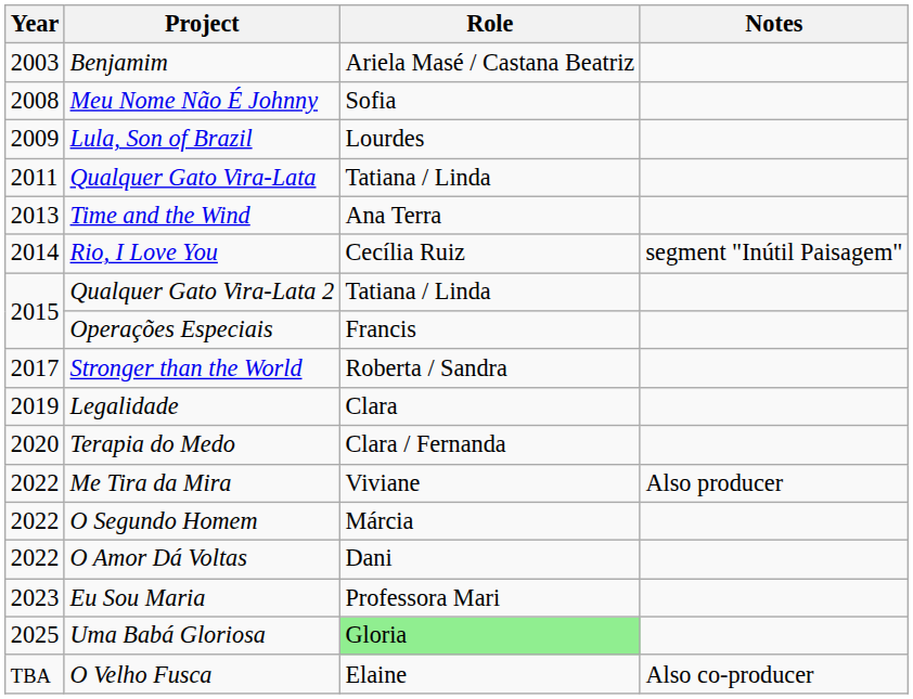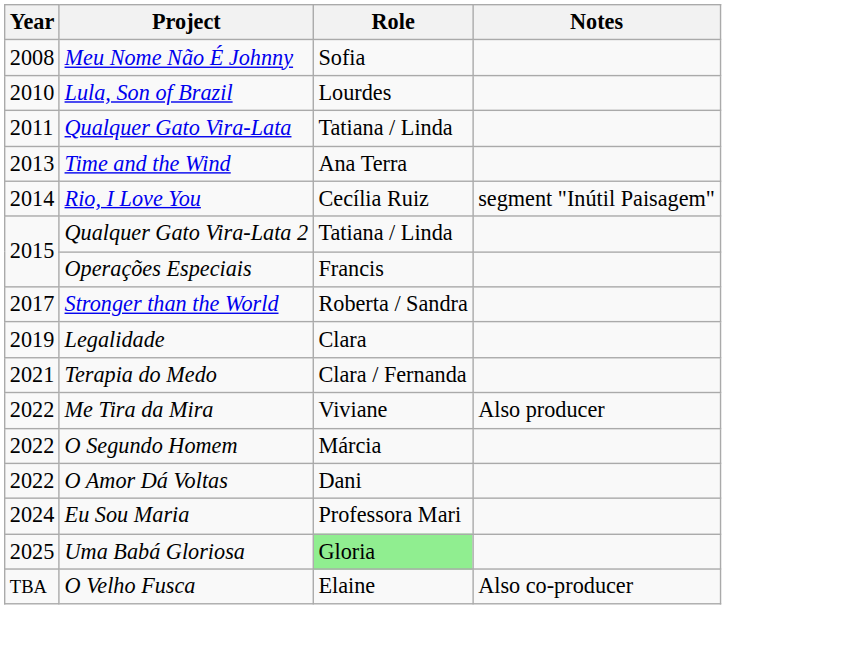 <table class="wikitable sortable">
 <tr>
 <th>Year</th>
 <th>Project</th>
 <th>Role</th>
 <th>Notes</th>
 </tr>
 <tr>
-<td>2003</td>
-<td><em>Benjamim</em></td>
-<td>Ariela Masé / Castana Beatriz</td>
-<td></td>
-</tr>
-<tr>
 <td>2008</td>
 <td><em><a href='#'>Meu Nome Não É Johnny</a></em></td>
 <td>Sofia</td>
 <td></td>
 </tr>
 <tr>
-<td>2009</td>
+<td>2010</td>
 <td><em><a href='#'>Lula, Son of Brazil</a></em></td>
 <td>Lourdes</td>
 <td></td>
 </tr>
 <tr>
 <td>2011</td>
 <td><em><a href='#'>Qualquer Gato Vira-Lata</a></em></td>
 <td>Tatiana / Linda</td>
 <td></td>
 </tr>
 <tr>
 <td>2013</td>
 <td><em><a href='#'>Time and the Wind</a></em></td>
 <td>Ana Terra</td>
 <td></td>
 </tr>
 <tr>
 <td>2014</td>
 <td><em><a href='#'>Rio, I Love You</a></em></td>
 <td>Cecília Ruiz</td>
 <td>segment "Inútil Paisagem"</td>
 </tr>
 <tr>
 <td rowspan="2">2015</td>
 <td><em>Qualquer Gato Vira-Lata 2</em></td>
 <td>Tatiana / Linda</td>
 <td></td>
 </tr>
 <tr>
 <td><em>Operações Especiais</em></td>
 <td>Francis</td>
 <td></td>
 </tr>
 <tr>
 <td>2017</td>
 <td><em><a href='#'>Stronger than the World</a></em></td>
 <td>Roberta / Sandra</td>
 <td></td>
 </tr>
 <tr>
 <td>2019</td>
 <td><em>Legalidade</em></td>
 <td>Clara</td>
 <td></td>
 </tr>
 <tr>
-<td>2020</td>
+<td>2021</td>
 <td><em>Terapia do Medo</em></td>
 <td>Clara / Fernanda</td>
 <td></td>
 </tr>
 <tr>
 <td>2022</td>
 <td><em>Me Tira da Mira</em></td>
 <td>Viviane</td>
 <td>Also producer</td>
 </tr>
 <tr>
 <td>2022</td>
 <td><em>O Segundo Homem</em></td>
 <td>Márcia</td>
 <td></td>
 </tr>
 <tr>
 <td>2022</td>
 <td><em>O Amor Dá Voltas</em></td>
 <td>Dani</td>
 <td></td>
 </tr>
 <tr>
-<td>2023</td>
+<td>2024</td>
 <td><em>Eu Sou Maria</em></td>
 <td>Professora Mari</td>
 <td></td>
 </tr>
 <tr>
 <td>2025</td>
 <td><em>Uma Babá Gloriosa</em></td>
 <td style="background: lightgreen;">Gloria</td>
 <td></td>
 </tr>
 <tr>
 <td><small>TBA</small></td>
 <td><em>O Velho Fusca</em></td>
 <td>Elaine</td>
 <td>Also co-producer</td>
 </tr>
 </table>
